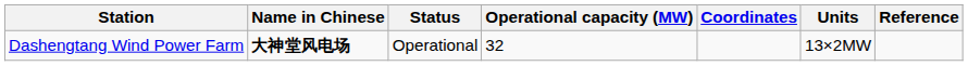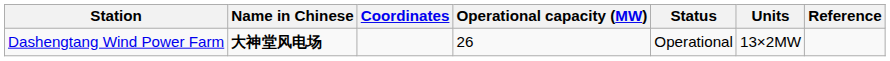 <table class="wikitable sortable">
 <tr>
 <th>Station</th>
 <th>Name in Chinese</th>
+<th><a href='#'>Coordinates</a></th>
+<th>Operational capacity (<a href='#'>MW</a>)</th>
 <th>Status</th>
-<th>Operational capacity (<a href='#'>MW</a>)</th>
-<th><a href='#'>Coordinates</a></th>
 <th>Units</th>
 <th>Reference</th>
 </tr>
 <tr>
 <td><a href='#'>Dashengtang Wind Power Farm</a></td>
 <td><strong>大神堂风电场</strong></td>
+<td></td>
+<td>26</td>
 <td>Operational</td>
-<td>32</td>
-<td></td>
 <td>13×2MW</td>
 <td></td>
 </tr>
 </table>
